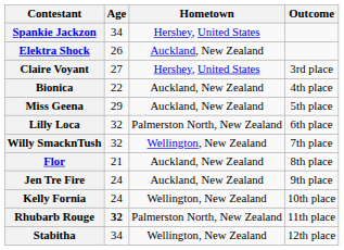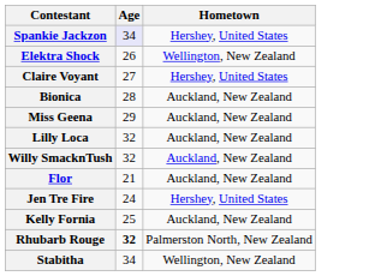 <table class="wikitable sortable" style="text-align:center">
 <tr>
 <th scope="col">Contestant</th>
 <th scope="col">Age</th>
 <th scope="col">Hometown</th>
-<th scope="col">Outcome</th>
 </tr>
 <tr>
 <th nowrap scope="row"><a href='#'>Spankie Jackzon</a></th>
-<td>34</td>
+<td style="background: lavender;">34</td>
 <td><a href='#'>Hershey</a>, <a href='#'>United States</a></td>
-<td><strong></strong></td>
 </tr>
 <tr>
 <th scope="row"><a href='#'>Elektra Shock</a></th>
 <td>26</td>
-<td><a href='#'>Auckland</a>, New Zealand</td>
-<td></td>
+<td><a href='#'>Wellington</a>, New Zealand</td>
 </tr>
 <tr>
 <th scope="row">Claire Voyant</th>
 <td>27</td>
 <td><a href='#'>Hershey</a>, <a href='#'>United States</a></td>
-<td>3rd place</td>
 </tr>
 <tr>
 <th scope="row">Bionica</th>
-<td>22</td>
+<td>28</td>
 <td>Auckland, New Zealand</td>
-<td>4th place</td>
 </tr>
 <tr>
 <th scope="row">Miss Geena</th>
 <td>29</td>
 <td>Auckland, New Zealand</td>
-<td>5th place</td>
 </tr>
 <tr>
 <th scope="row">Lilly Loca</th>
 <td>32</td>
-<td>Palmerston North, New Zealand</td>
-<td>6th place</td>
+<td>Auckland, New Zealand</td>
 </tr>
 <tr>
 <th scope="row">Willy SmacknTush</th>
 <td>32</td>
-<td><a href='#'>Wellington</a>, New Zealand</td>
-<td>7th place</td>
+<td><a href='#'>Auckland</a>, New Zealand</td>
 </tr>
 <tr>
 <th scope="row"><a href='#'>Flor</a></th>
 <td>21</td>
 <td>Auckland, New Zealand</td>
-<td>8th place</td>
 </tr>
 <tr>
 <th scope="row">Jen Tre Fire</th>
 <td>24</td>
-<td>Auckland, New Zealand</td>
-<td>9th place</td>
+<td><a href='#'>Hershey</a>, <a href='#'>United States</a></td>
 </tr>
 <tr>
 <th scope="row">Kelly Fornia</th>
-<td>24</td>
-<td>Wellington, New Zealand</td>
-<td>10th place</td>
+<td>25</td>
+<td>Auckland, New Zealand</td>
 </tr>
 <tr>
 <th scope="row">Rhubarb Rouge</th>
 <td><strong>32</strong></td>
 <td>Palmerston North, New Zealand</td>
-<td>11th place</td>
 </tr>
 <tr>
 <th scope="row">Stabitha</th>
 <td>34</td>
 <td>Wellington, New Zealand</td>
-<td>12th place</td>
 </tr>
 </table>
